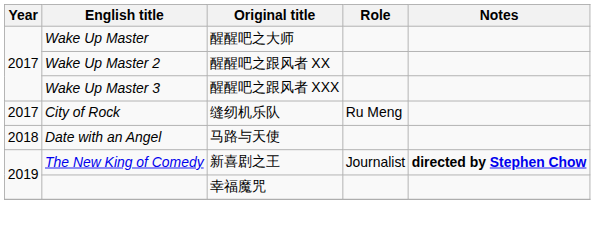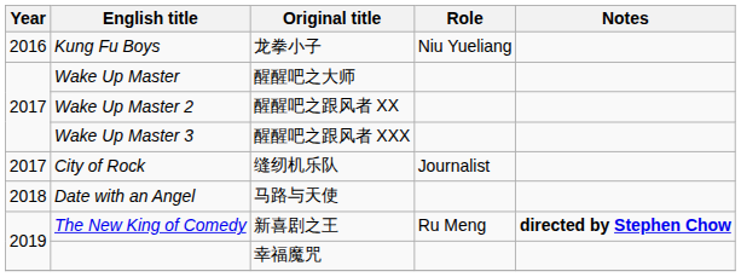 <table class="wikitable sortable">
 <tr>
 <th>Year</th>
 <th>English title</th>
 <th>Original title</th>
 <th>Role</th>
 <th class="unsortable">Notes</th>
+</tr>
+<tr>
+<td>2016</td>
+<td><em>Kung Fu Boys</em></td>
+<td>龙拳小子</td>
+<td>Niu Yueliang</td>
+<td></td>
 </tr>
 <tr>
 <td rowspan=3>2017</td>
 <td><em>Wake Up Master </em></td>
 <td>醒醒吧之大师</td>
 <td></td>
 <td></td>
 </tr>
 <tr>
 <td><em>Wake Up Master 2</em></td>
 <td>醒醒吧之跟风者 XX</td>
 <td></td>
 <td></td>
 </tr>
 <tr>
 <td><em>Wake Up Master 3</em></td>
 <td>醒醒吧之跟风者 XXX</td>
 <td></td>
 <td></td>
 </tr>
 <tr>
 <td>2017</td>
 <td><em>City of Rock</em></td>
 <td>缝纫机乐队</td>
-<td>Ru Meng</td>
+<td>Journalist</td>
 <td></td>
 </tr>
 <tr>
 <td>2018</td>
 <td><em>Date with an Angel</em></td>
 <td>马路与天使</td>
 <td></td>
 <td></td>
 </tr>
 <tr>
 <td rowspan=2>2019</td>
 <td><em><a href='#'>The New King of Comedy</a></em></td>
 <td>新喜剧之王</td>
-<td>Journalist</td>
+<td>Ru Meng</td>
 <td><strong>directed by <a href='#'>Stephen Chow</a></strong></td>
 </tr>
 <tr>
 <td><em> </em></td>
 <td>幸福魔咒</td>
 <td></td>
 <td></td>
 </tr>
 <tr>
 </tr>
 </table>
